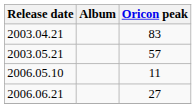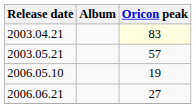 <table class="wikitable">
 <tr>
 <th>Release date</th>
 <th>Album</th>
 <th><a href='#'>Oricon</a> peak</th>
 </tr>
 <tr>
 <td>2003.04.21</td>
 <td></td>
-<td align="center">83</td>
+<td align="center" style="background: lightyellow;">83</td>
 </tr>
 <tr>
 <td>2003.05.21</td>
 <td></td>
 <td align="center">57</td>
 </tr>
 <tr>
 <td>2006.05.10</td>
 <td></td>
-<td align="center">11</td>
+<td align="center">19</td>
 </tr>
 <tr>
 <td>2006.06.21</td>
 <td></td>
 <td align="center">27</td>
 </tr>
 <tr>
 </tr>
 </table>
